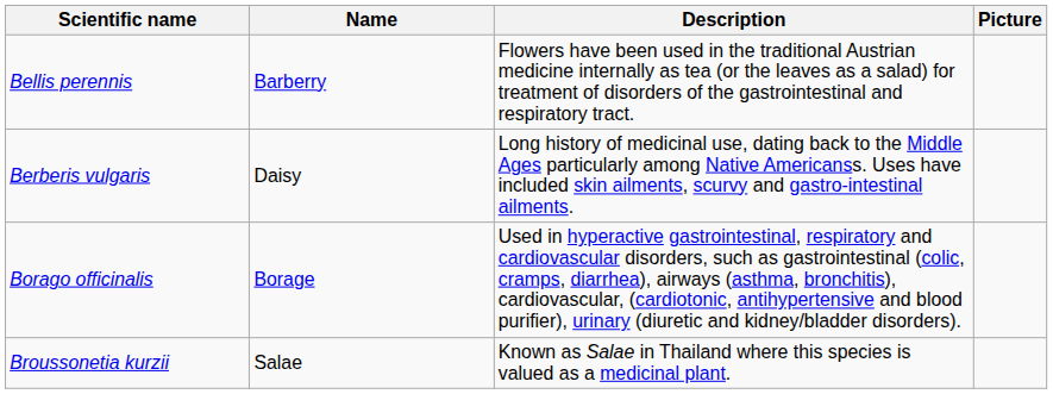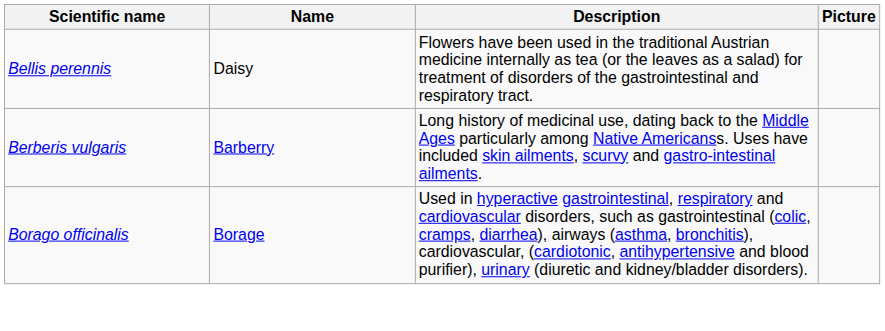 <table class="wikitable sortable">
 <tr>
 <th width=200px>Scientific name</th>
 <th width=200px>Name</th>
 <th width=400px>Description</th>
 <th>Picture</th>
 </tr>
 <tr>
 <td><em><a href='#'>Bellis perennis</a></em></td>
-<td><a href='#'>Barberry</a></td>
+<td>Daisy</td>
 <td>Flowers have been used in the traditional Austrian medicine internally as tea (or the leaves as a salad) for treatment of disorders of the gastrointestinal and respiratory tract.</td>
 <td></td>
 </tr>
 <tr>
 <td><em><a href='#'>Berberis vulgaris</a></em></td>
-<td>Daisy</td>
+<td><a href='#'>Barberry</a></td>
 <td>Long history of medicinal use, dating back to the <a href='#'>Middle Ages</a> particularly among <a href='#'>Native Americans</a>s. Uses have included <a href='#'>skin ailments</a>, <a href='#'>scurvy</a> and <a href='#'>gastro-intestinal ailments</a>.</td>
 <td></td>
 </tr>
 <tr>
 <td><em><a href='#'>Borago officinalis</a></em></td>
 <td><a href='#'>Borage</a></td>
 <td>Used in <a href='#'>hyperactive</a> <a href='#'>gastrointestinal</a>, <a href='#'>respiratory</a> and <a href='#'>cardiovascular</a> disorders, such as gastrointestinal (<a href='#'>colic</a>, <a href='#'>cramps</a>, <a href='#'>diarrhea</a>), airways (<a href='#'>asthma</a>, <a href='#'>bronchitis</a>), cardiovascular, (<a href='#'>cardiotonic</a>, <a href='#'>antihypertensive</a> and blood purifier), <a href='#'>urinary</a> (diuretic and kidney/bladder disorders).</td>
 <td></td>
 </tr>
-<tr>
-<td><em><a href='#'>Broussonetia kurzii</a></em></td>
-<td>Salae</td>
-<td>Known as <em>Salae</em> in Thailand where this species is valued as a <a href='#'>medicinal plant</a>.</td>
-<td></td>
-</tr>
 </table>
